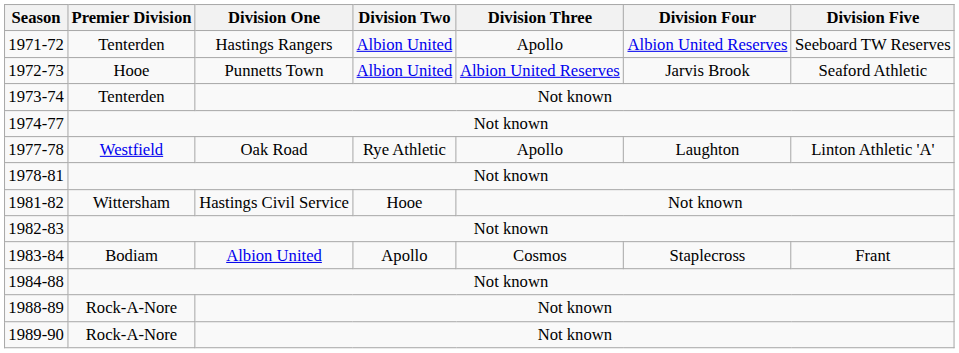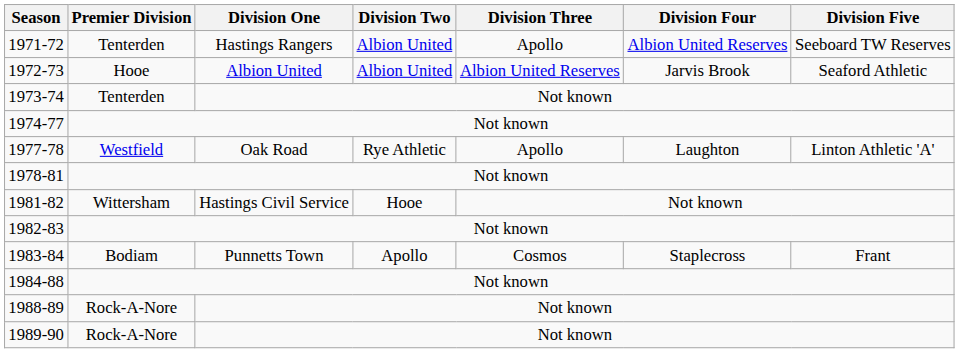 <table class="wikitable" style="text-align: center;">
 <tr>
 <th>Season</th>
 <th>Premier Division</th>
 <th>Division One</th>
 <th>Division Two</th>
 <th>Division Three</th>
 <th>Division Four</th>
 <th>Division Five</th>
 </tr>
 <tr>
 <td>1971-72</td>
 <td>Tenterden</td>
 <td>Hastings Rangers</td>
 <td><a href='#'>Albion United</a></td>
 <td>Apollo</td>
 <td><a href='#'>Albion United Reserves</a></td>
 <td>Seeboard TW Reserves</td>
 </tr>
 <tr>
 <td>1972-73</td>
 <td>Hooe</td>
-<td>Punnetts Town</td>
+<td><a href='#'>Albion United</a></td>
 <td><a href='#'>Albion United</a></td>
 <td><a href='#'>Albion United Reserves</a></td>
 <td>Jarvis Brook</td>
 <td>Seaford Athletic</td>
 </tr>
 <tr>
 <td>1973-74</td>
 <td>Tenterden</td>
 <td colspan=5>Not known</td>
 </tr>
 <tr>
 <td>1974-77</td>
 <td colspan=6>Not known</td>
 </tr>
 <tr>
 <td>1977-78</td>
 <td><a href='#'>Westfield</a></td>
 <td>Oak Road</td>
 <td>Rye Athletic</td>
 <td>Apollo</td>
 <td>Laughton</td>
 <td>Linton Athletic 'A'</td>
 </tr>
 <tr>
 <td>1978-81</td>
 <td colspan=6>Not known</td>
 </tr>
 <tr>
 <td>1981-82</td>
 <td>Wittersham</td>
 <td>Hastings Civil Service</td>
 <td>Hooe</td>
 <td colspan=3>Not known</td>
 </tr>
 <tr>
 <td>1982-83</td>
 <td colspan=6>Not known</td>
 </tr>
 <tr>
 <td>1983-84</td>
 <td>Bodiam</td>
-<td><a href='#'>Albion United</a></td>
+<td>Punnetts Town</td>
 <td>Apollo</td>
 <td>Cosmos</td>
 <td>Staplecross</td>
 <td>Frant</td>
 </tr>
 <tr>
 <td>1984-88</td>
 <td colspan=6>Not known</td>
 </tr>
 <tr>
 <td>1988-89</td>
 <td>Rock-A-Nore</td>
 <td colspan=5>Not known</td>
 </tr>
 <tr>
 <td>1989-90</td>
 <td>Rock-A-Nore</td>
 <td colspan=5>Not known</td>
 </tr>
 </table>
